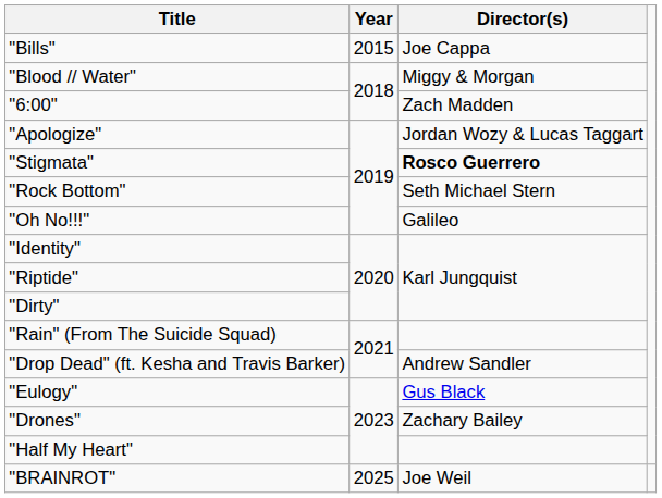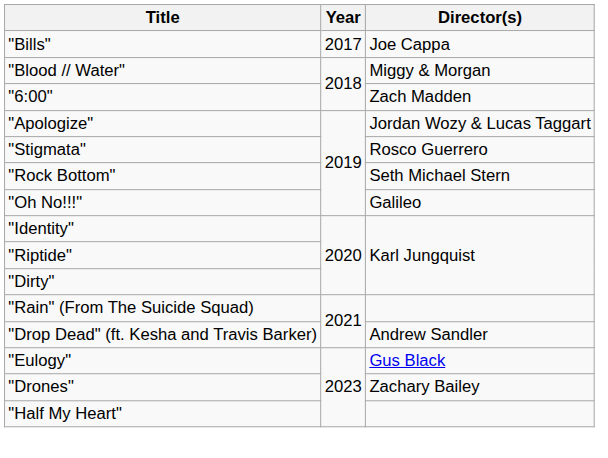 <table class="wikitable">
 <tr>
 <th>Title</th>
 <th>Year</th>
 <th>Director(s)</th>
 </tr>
 <tr>
 <td>"Bills"</td>
-<td>2015</td>
+<td>2017</td>
 <td>Joe Cappa</td>
 </tr>
 <tr>
 <td>"Blood // Water"</td>
 <td rowspan="2">2018</td>
 <td>Miggy & Morgan</td>
 </tr>
 <tr>
 <td>"6:00"</td>
 <td>Zach Madden</td>
 </tr>
 <tr>
 <td>"Apologize"</td>
 <td rowspan="4">2019</td>
 <td>Jordan Wozy & Lucas Taggart</td>
 </tr>
 <tr>
 <td>"Stigmata"</td>
-<td><strong>Rosco Guerrero</strong></td>
+<td>Rosco Guerrero</td>
 </tr>
 <tr>
 <td>"Rock Bottom"</td>
 <td>Seth Michael Stern</td>
 </tr>
 <tr>
 <td>"Oh No!!!"</td>
 <td>Galileo</td>
 </tr>
 <tr>
 <td>"Identity"</td>
 <td rowspan="3">2020</td>
 <td rowspan="3">Karl Jungquist</td>
 </tr>
 <tr>
 <td>"Riptide"</td>
 </tr>
 <tr>
 <td>"Dirty"</td>
 </tr>
 <tr>
 <td>"Rain" (From The Suicide Squad)</td>
 <td rowspan="2">2021</td>
 <td></td>
 </tr>
 <tr>
 <td>"Drop Dead" (ft. Kesha and Travis Barker)</td>
 <td>Andrew Sandler</td>
 </tr>
 <tr>
 <td>"Eulogy"</td>
 <td rowspan="3">2023</td>
 <td><a href='#'>Gus Black</a></td>
 </tr>
 <tr>
 <td>"Drones"</td>
 <td>Zachary Bailey</td>
 </tr>
 <tr>
 <td>"Half My Heart"</td>
 <td></td>
 </tr>
-<tr>
-<td>"BRAINROT"</td>
-<td>2025</td>
-<td>Joe Weil</td>
-<td></td>
-</tr>
 </table>
